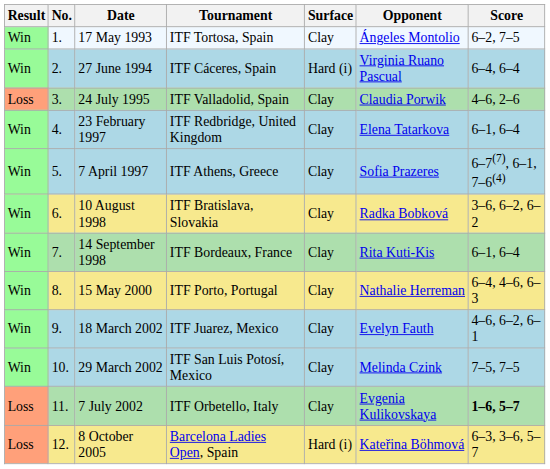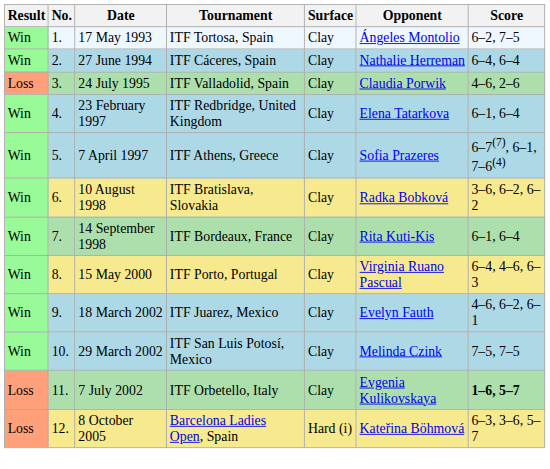 <table class="sortable wikitable" style="font-size:97%;">
 <tr>
 <th>Result</th>
 <th>No.</th>
 <th>Date</th>
 <th>Tournament</th>
 <th>Surface</th>
 <th>Opponent</th>
 <th class="unsortable">Score</th>
 </tr>
 <tr bgcolor="#f0f8ff">
 <td style="background:#98fb98;">Win</td>
 <td>1.</td>
 <td>17 May 1993</td>
 <td>ITF Tortosa, Spain</td>
 <td>Clay</td>
 <td> <a href='#'>Ángeles Montolio</a></td>
 <td>6–2, 7–5</td>
 </tr>
 <tr bgcolor="lightblue">
 <td style="background:#98fb98;">Win</td>
 <td>2.</td>
 <td>27 June 1994</td>
 <td>ITF Cáceres, Spain</td>
-<td>Hard (i)</td>
-<td> <a href='#'>Virginia Ruano Pascual</a></td>
+<td>Clay</td>
+<td> <a href='#'>Nathalie Herreman</a></td>
 <td>6–4, 6–4</td>
 </tr>
 <tr bgcolor="#ADDFAD">
 <td style="background:#ffa07a;">Loss</td>
 <td>3.</td>
 <td>24 July 1995</td>
 <td>ITF Valladolid, Spain</td>
 <td>Clay</td>
 <td> <a href='#'>Claudia Porwik</a></td>
 <td>4–6, 2–6</td>
 </tr>
 <tr style="background:lightblue;">
 <td style="background:#98fb98;">Win</td>
 <td>4.</td>
 <td>23 February 1997</td>
 <td>ITF Redbridge, United Kingdom</td>
 <td>Clay</td>
 <td> <a href='#'>Elena Tatarkova</a></td>
 <td>6–1, 6–4</td>
 </tr>
 <tr style="background:lightblue;">
 <td style="background:#98fb98;">Win</td>
 <td>5.</td>
 <td>7 April 1997</td>
 <td>ITF Athens, Greece</td>
 <td>Clay</td>
 <td> <a href='#'>Sofia Prazeres</a></td>
 <td>6–7<sup>(7)</sup>, 6–1, 7–6<sup>(4)</sup></td>
 </tr>
 <tr bgcolor="#F7E98E">
 <td style="background:#98fb98;">Win</td>
 <td>6.</td>
 <td>10 August 1998</td>
 <td>ITF Bratislava, Slovakia</td>
 <td>Clay</td>
 <td> <a href='#'>Radka Bobková</a></td>
 <td>3–6, 6–2, 6–2</td>
 </tr>
 <tr bgcolor="#ADDFAD">
 <td style="background:#98fb98;">Win</td>
 <td>7.</td>
 <td>14 September 1998</td>
 <td>ITF Bordeaux, France</td>
 <td>Clay</td>
 <td> <a href='#'>Rita Kuti-Kis</a></td>
 <td>6–1, 6–4</td>
 </tr>
 <tr bgcolor="#F7E98E">
 <td style="background:#98fb98;">Win</td>
 <td>8.</td>
 <td>15 May 2000</td>
 <td>ITF Porto, Portugal</td>
 <td>Clay</td>
-<td> <a href='#'>Nathalie Herreman</a></td>
+<td> <a href='#'>Virginia Ruano Pascual</a></td>
 <td>6–4, 4–6, 6–3</td>
 </tr>
 <tr style="background:lightblue;">
 <td style="background:#98fb98;">Win</td>
 <td>9.</td>
 <td>18 March 2002</td>
 <td>ITF Juarez, Mexico</td>
 <td>Clay</td>
 <td> <a href='#'>Evelyn Fauth</a></td>
 <td>4–6, 6–2, 6–1</td>
 </tr>
 <tr style="background:lightblue;">
 <td style="background:#98fb98;">Win</td>
 <td>10.</td>
 <td>29 March 2002</td>
 <td>ITF San Luis Potosí, Mexico</td>
 <td>Clay</td>
 <td> <a href='#'>Melinda Czink</a></td>
 <td>7–5, 7–5</td>
 </tr>
 <tr bgcolor="#ADDFAD">
 <td style="background:#ffa07a;">Loss</td>
 <td>11.</td>
 <td>7 July 2002</td>
 <td>ITF Orbetello, Italy</td>
 <td>Clay</td>
 <td> <a href='#'>Evgenia Kulikovskaya</a></td>
 <td><strong>1–6, 5–7</strong></td>
 </tr>
 <tr style="background:#f7e98e;">
 <td style="background:#ffa07a;">Loss</td>
 <td>12.</td>
 <td>8 October 2005</td>
 <td><a href='#'>Barcelona Ladies Open</a>, Spain</td>
 <td>Hard (i)</td>
 <td> <a href='#'>Kateřina Böhmová</a></td>
 <td>6–3, 3–6, 5–7</td>
 </tr>
 </table>
